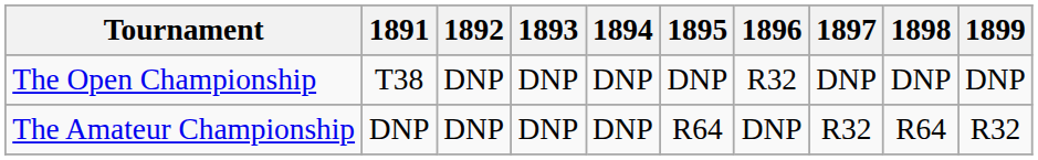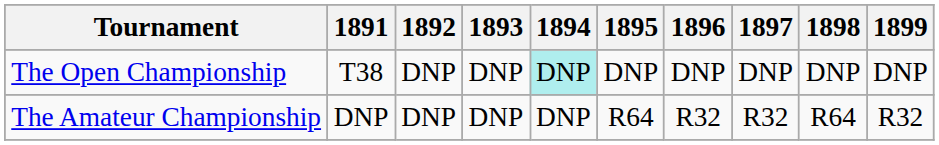 <table class="wikitable" style="font-size:95%;text-align:center;">
 <tr>
 <th>Tournament</th>
 <th>1891</th>
 <th>1892</th>
 <th>1893</th>
 <th>1894</th>
 <th>1895</th>
 <th>1896</th>
 <th>1897</th>
 <th>1898</th>
 <th>1899</th>
 </tr>
 <tr>
 <td align="left"><a href='#'>The Open Championship</a></td>
 <td>T38</td>
 <td>DNP</td>
 <td>DNP</td>
+<td style="background: paleturquoise;">DNP</td>
 <td>DNP</td>
 <td>DNP</td>
-<td>R32</td>
 <td>DNP</td>
 <td>DNP</td>
 <td>DNP</td>
 </tr>
 <tr>
 <td align="left"><a href='#'>The Amateur Championship</a></td>
 <td>DNP</td>
 <td>DNP</td>
 <td>DNP</td>
 <td>DNP</td>
 <td>R64</td>
-<td>DNP</td>
+<td>R32</td>
 <td>R32</td>
 <td>R64</td>
 <td>R32</td>
 </tr>
 </table>
